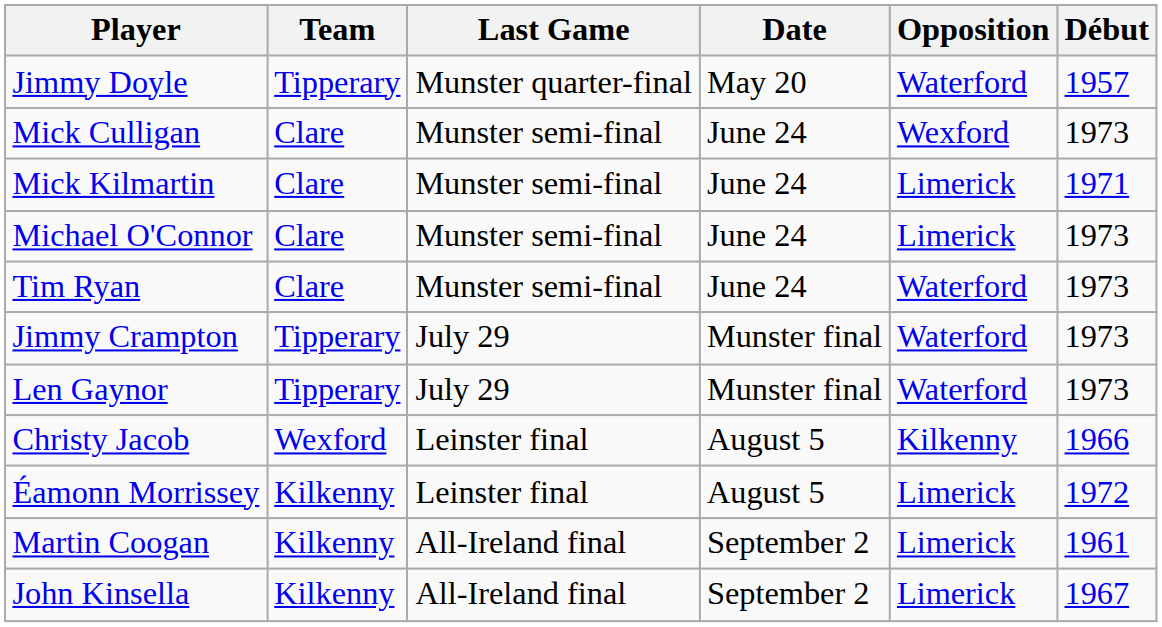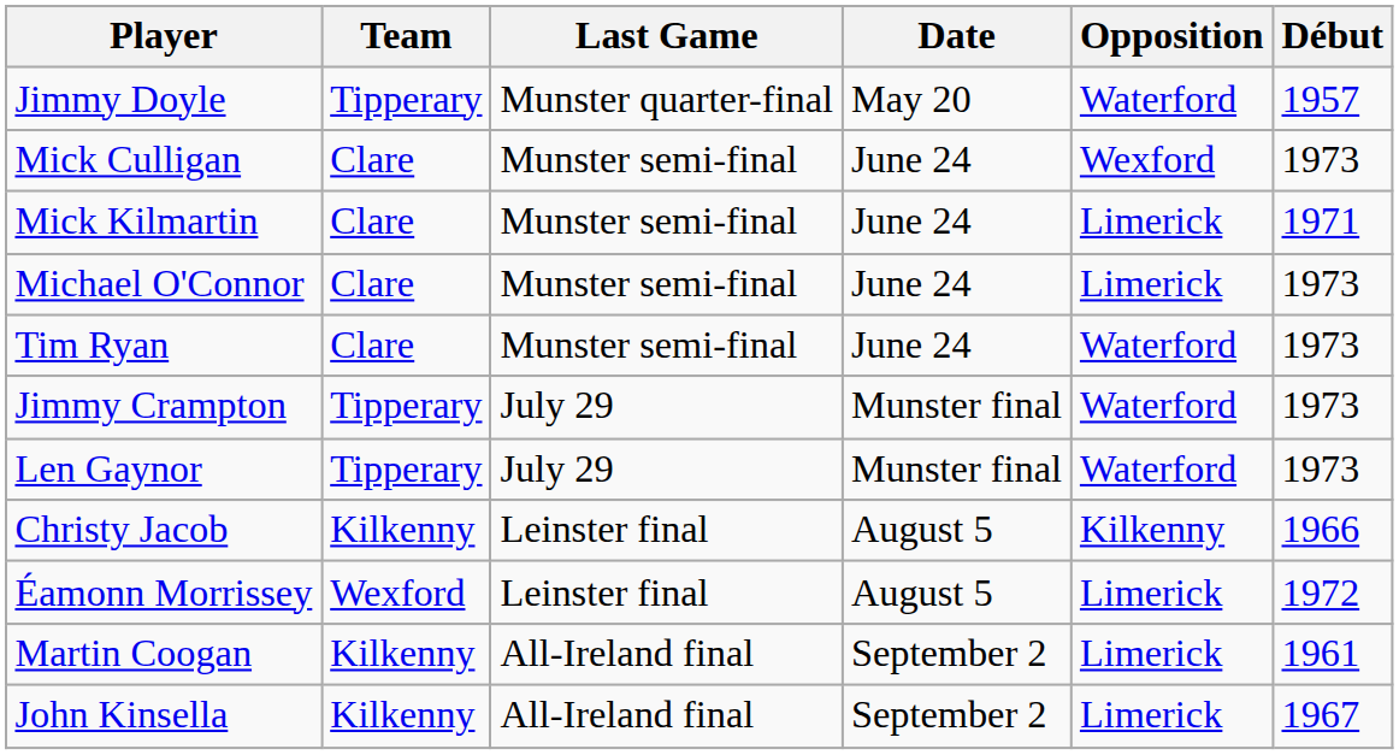 <table class="wikitable">
 <tr>
 <th>Player</th>
 <th>Team</th>
 <th>Last Game</th>
 <th>Date</th>
 <th>Opposition</th>
 <th>Début</th>
 </tr>
 <tr>
 <td><a href='#'>Jimmy Doyle</a></td>
 <td><a href='#'>Tipperary</a></td>
 <td>Munster quarter-final</td>
 <td>May 20</td>
 <td><a href='#'>Waterford</a></td>
 <td><a href='#'>1957</a></td>
 </tr>
 <tr>
 <td><a href='#'>Mick Culligan</a></td>
 <td><a href='#'>Clare</a></td>
 <td>Munster semi-final</td>
 <td>June 24</td>
 <td><a href='#'>Wexford</a></td>
 <td>1973</td>
 </tr>
 <tr>
 <td><a href='#'>Mick Kilmartin</a></td>
 <td><a href='#'>Clare</a></td>
 <td>Munster semi-final</td>
 <td>June 24</td>
 <td><a href='#'>Limerick</a></td>
 <td><a href='#'>1971</a></td>
 </tr>
 <tr>
 <td><a href='#'>Michael O'Connor</a></td>
 <td><a href='#'>Clare</a></td>
 <td>Munster semi-final</td>
 <td>June 24</td>
 <td><a href='#'>Limerick</a></td>
 <td>1973</td>
 </tr>
 <tr>
 <td><a href='#'>Tim Ryan</a></td>
 <td><a href='#'>Clare</a></td>
 <td>Munster semi-final</td>
 <td>June 24</td>
 <td><a href='#'>Waterford</a></td>
 <td>1973</td>
 </tr>
 <tr>
 <td><a href='#'>Jimmy Crampton</a></td>
 <td><a href='#'>Tipperary</a></td>
 <td>July 29</td>
 <td>Munster final</td>
 <td><a href='#'>Waterford</a></td>
 <td>1973</td>
 </tr>
 <tr>
 <td><a href='#'>Len Gaynor</a></td>
 <td><a href='#'>Tipperary</a></td>
 <td>July 29</td>
 <td>Munster final</td>
 <td><a href='#'>Waterford</a></td>
 <td>1973</td>
 </tr>
 <tr>
 <td><a href='#'>Christy Jacob</a></td>
-<td><a href='#'>Wexford</a></td>
+<td><a href='#'>Kilkenny</a></td>
 <td>Leinster final</td>
 <td>August 5</td>
 <td><a href='#'>Kilkenny</a></td>
 <td><a href='#'>1966</a></td>
 </tr>
 <tr>
 <td><a href='#'>Éamonn Morrissey</a></td>
-<td><a href='#'>Kilkenny</a></td>
+<td><a href='#'>Wexford</a></td>
 <td>Leinster final</td>
 <td>August 5</td>
 <td><a href='#'>Limerick</a></td>
 <td><a href='#'>1972</a></td>
 </tr>
 <tr>
 <td><a href='#'>Martin Coogan</a></td>
 <td><a href='#'>Kilkenny</a></td>
 <td>All-Ireland final</td>
 <td>September 2</td>
 <td><a href='#'>Limerick</a></td>
 <td><a href='#'>1961</a></td>
 </tr>
 <tr>
 <td><a href='#'>John Kinsella</a></td>
 <td><a href='#'>Kilkenny</a></td>
 <td>All-Ireland final</td>
 <td>September 2</td>
 <td><a href='#'>Limerick</a></td>
 <td><a href='#'>1967</a></td>
 </tr>
 </table>
